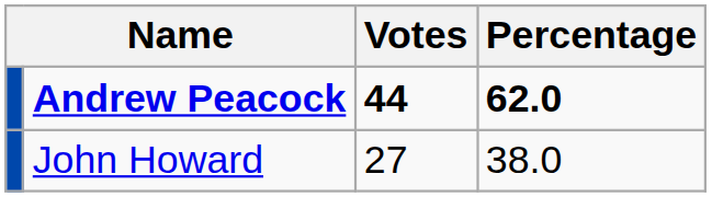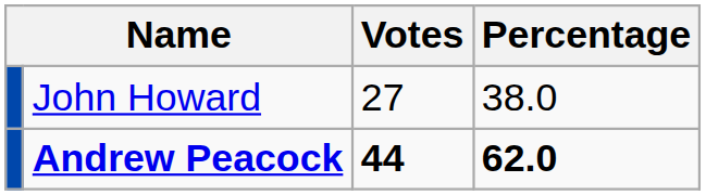 <table class="wikitable">
 <tr>
 <th colspan="2">Name</th>
 <th>Votes</th>
 <th>Percentage</th>
 </tr>
 <tr>
 <td style="background:#0047AB"></td>
+<td><a href='#'>John Howard</a></td>
+<td>27</td>
+<td>38.0</td>
+</tr>
+<tr>
+<td style="background:#0047AB"></td>
 <td><strong><a href='#'>Andrew Peacock</a></strong></td>
 <td><strong>44</strong></td>
 <td><strong>62.0</strong></td>
 </tr>
-<tr>
-<td style="background:#0047AB"></td>
-<td><a href='#'>John Howard</a></td>
-<td>27</td>
-<td>38.0</td>
-</tr>
 </table>
